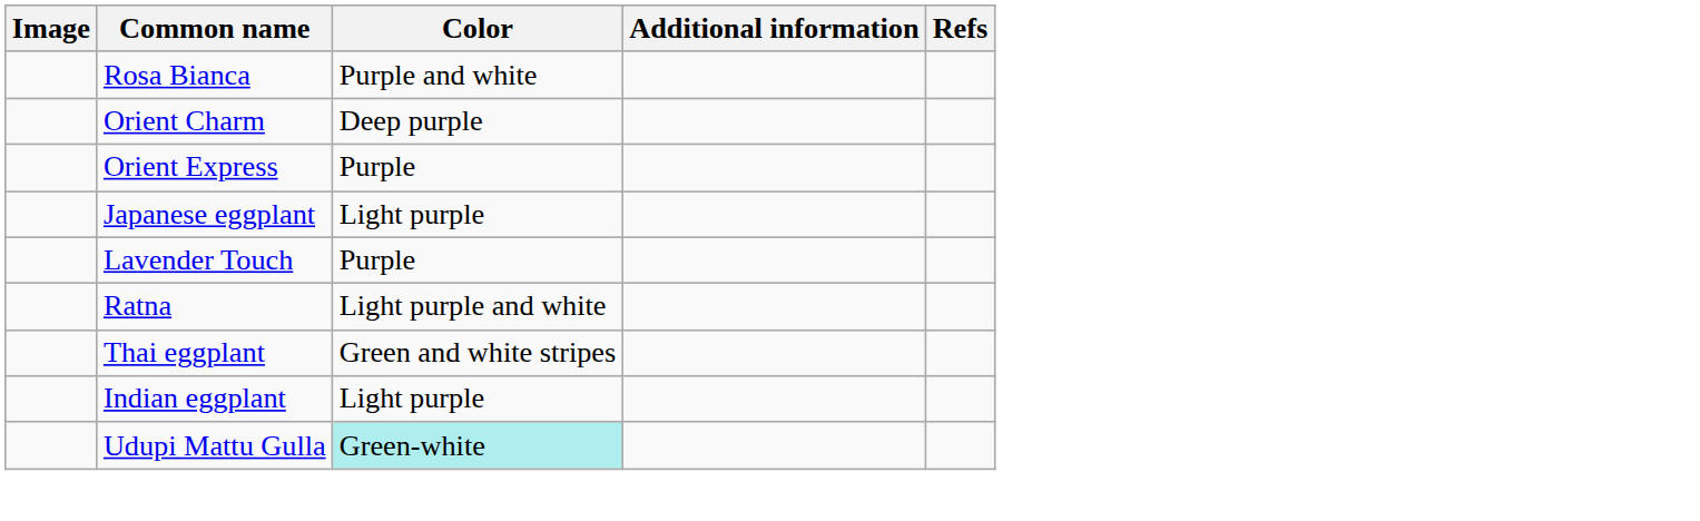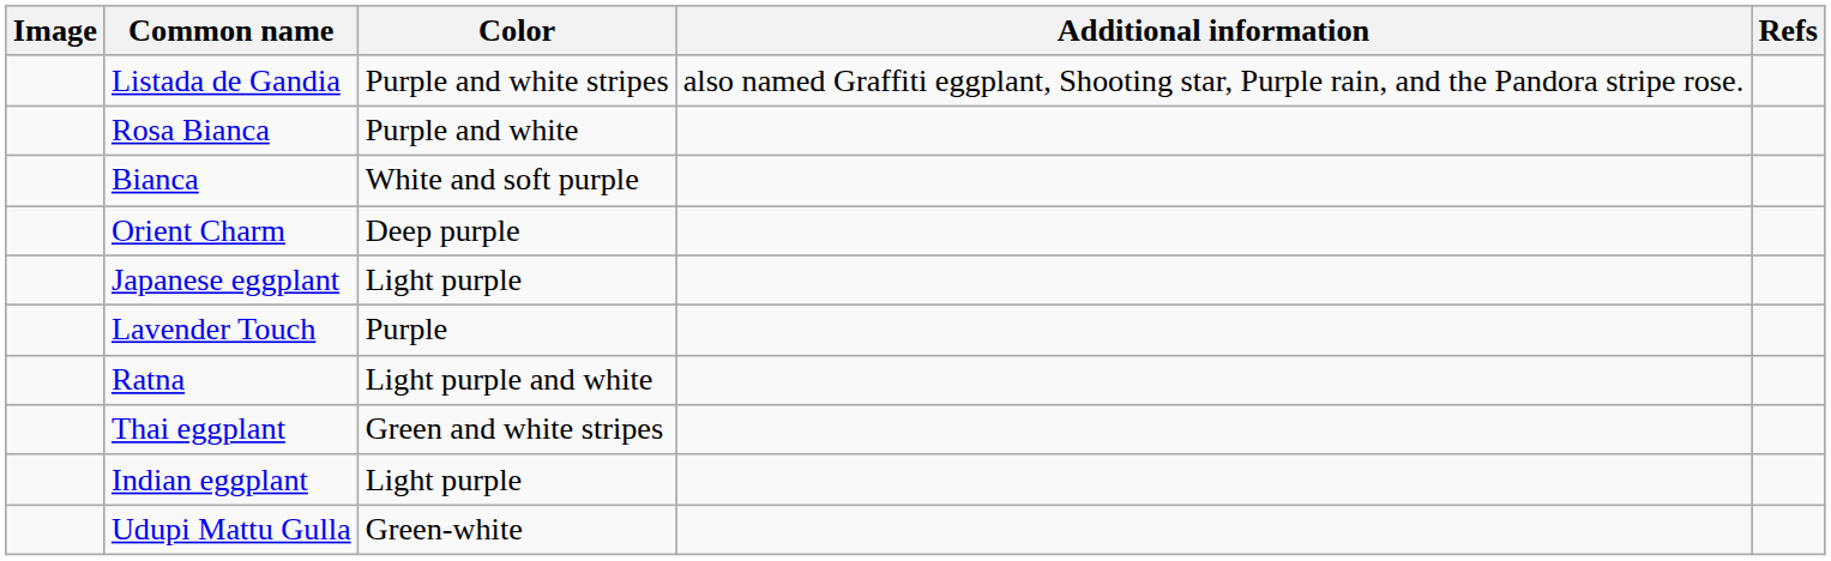 <table class="wikitable sortable">
 <tr>
 <th class="unsortable">Image</th>
 <th>Common name</th>
 <th>Color</th>
 <th class="unsortable">Additional information</th>
 <th class="unsortable">Refs</th>
 </tr>
 <tr>
 <td></td>
+<td><a href='#'>Listada de Gandia</a></td>
+<td>Purple and white stripes</td>
+<td>also named Graffiti eggplant, Shooting star, Purple rain, and the Pandora stripe rose.</td>
+<td></td>
+</tr>
+<tr>
+<td></td>
 <td><a href='#'>Rosa Bianca</a></td>
 <td>Purple and white</td>
 <td></td>
 <td></td>
 </tr>
 <tr>
 <td></td>
-<td><a href='#'>Orient Charm</a></td>
-<td>Deep purple</td>
+<td><a href='#'>Bianca</a></td>
+<td>White and soft purple</td>
 <td></td>
 <td></td>
 </tr>
 <tr>
 <td></td>
-<td><a href='#'>Orient Express</a></td>
-<td>Purple</td>
+<td><a href='#'>Orient Charm</a></td>
+<td>Deep purple</td>
 <td></td>
 <td></td>
 </tr>
 <tr>
 <td></td>
 <td><a href='#'>Japanese eggplant</a></td>
 <td>Light purple</td>
 <td></td>
 <td></td>
 </tr>
 <tr>
 <td></td>
 <td><a href='#'>Lavender Touch</a></td>
 <td>Purple</td>
 <td></td>
 <td></td>
 </tr>
 <tr>
 <td></td>
 <td><a href='#'>Ratna</a></td>
 <td>Light purple and white</td>
 <td></td>
 <td></td>
 </tr>
 <tr>
 <td></td>
 <td><a href='#'>Thai eggplant</a></td>
 <td>Green and white stripes</td>
 <td></td>
 <td></td>
 </tr>
 <tr>
 <td></td>
 <td><a href='#'>Indian eggplant</a></td>
 <td>Light purple</td>
 <td></td>
 <td></td>
 </tr>
 <tr>
 <td></td>
 <td><a href='#'>Udupi Mattu Gulla</a></td>
-<td style="background: paleturquoise;">Green-white</td>
+<td>Green-white</td>
 <td></td>
 <td></td>
 </tr>
 </table>
